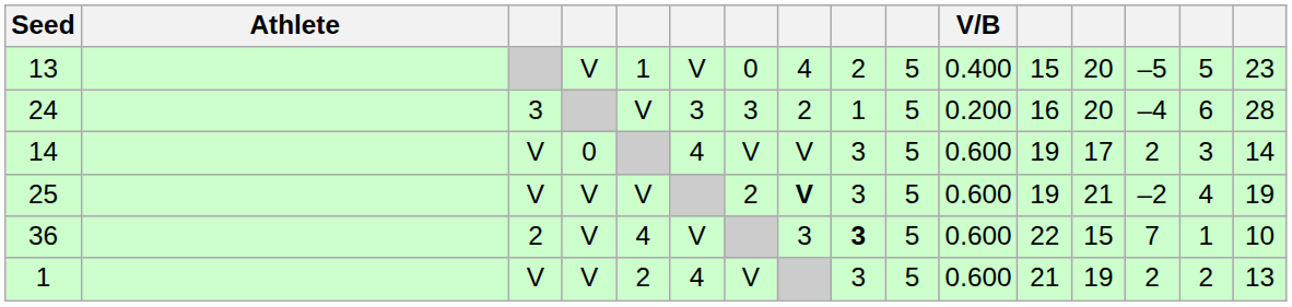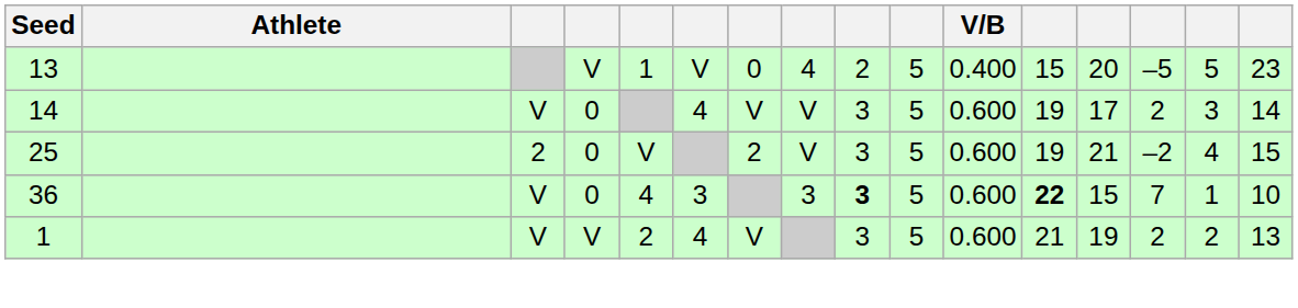 <table class="wikitable" style="text-align:center">
 <tr>
 <th width="25">Seed</th>
 <th width="250">Athlete</th>
 <th width="25"></th>
 <th width="25"></th>
 <th width="25"></th>
 <th width="25"></th>
 <th width="25"></th>
 <th width="25"></th>
 <th width="25"></th>
 <th width="25"></th>
 <th width="40">V/B</th>
 <th width="25"></th>
 <th width="25"></th>
 <th width="25"></th>
 <th width="25"></th>
 <th width="25"></th>
 </tr>
 <tr bgcolor=ccffcc>
 <td>13</td>
 <td align=left></td>
 <td bgcolor="#cccccc"></td>
 <td>V</td>
 <td>1</td>
 <td>V</td>
 <td>0</td>
 <td>4</td>
 <td>2</td>
 <td>5</td>
 <td>0.400</td>
 <td>15</td>
 <td>20</td>
 <td>–5</td>
 <td>5</td>
 <td>23</td>
 </tr>
 <tr bgcolor=ccffcc>
-<td>24</td>
-<td align=left></td>
-<td>3</td>
-<td bgcolor="#cccccc"></td>
-<td>V</td>
-<td>3</td>
-<td>3</td>
-<td>2</td>
-<td>1</td>
-<td>5</td>
-<td>0.200</td>
-<td>16</td>
-<td>20</td>
-<td>–4</td>
-<td>6</td>
-<td>28</td>
-</tr>
-<tr bgcolor=ccffcc>
 <td>14</td>
 <td align=left></td>
 <td>V</td>
 <td>0</td>
 <td bgcolor="#cccccc"></td>
 <td>4</td>
 <td>V</td>
 <td>V</td>
 <td>3</td>
 <td>5</td>
 <td>0.600</td>
 <td>19</td>
 <td>17</td>
 <td>2</td>
 <td>3</td>
 <td>14</td>
 </tr>
 <tr bgcolor=ccffcc>
 <td>25</td>
 <td align=left></td>
-<td>V</td>
-<td>V</td>
+<td>2</td>
+<td>0</td>
 <td>V</td>
 <td bgcolor="#cccccc"></td>
 <td>2</td>
-<td><strong>V</strong></td>
+<td>V</td>
 <td>3</td>
 <td>5</td>
 <td>0.600</td>
 <td>19</td>
 <td>21</td>
 <td>–2</td>
 <td>4</td>
-<td>19</td>
+<td>15</td>
 </tr>
 <tr bgcolor=ccffcc>
 <td>36</td>
 <td align=left></td>
-<td>2</td>
 <td>V</td>
+<td>0</td>
 <td>4</td>
-<td>V</td>
+<td>3</td>
 <td bgcolor="#cccccc"></td>
 <td>3</td>
 <td><strong>3</strong></td>
 <td>5</td>
 <td>0.600</td>
-<td>22</td>
+<td><strong>22</strong></td>
 <td>15</td>
 <td>7</td>
 <td>1</td>
 <td>10</td>
 </tr>
 <tr bgcolor=ccffcc>
 <td>1</td>
 <td align=left></td>
 <td>V</td>
 <td>V</td>
 <td>2</td>
 <td>4</td>
 <td>V</td>
 <td bgcolor="#cccccc"></td>
 <td>3</td>
 <td>5</td>
 <td>0.600</td>
 <td>21</td>
 <td>19</td>
 <td>2</td>
 <td>2</td>
 <td>13</td>
 </tr>
 </table>
